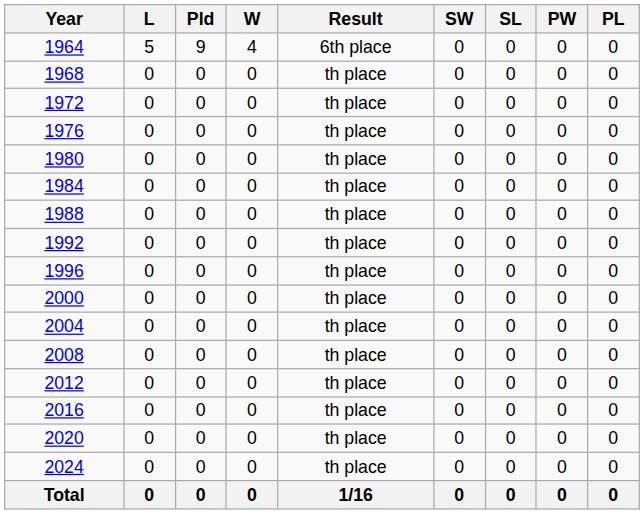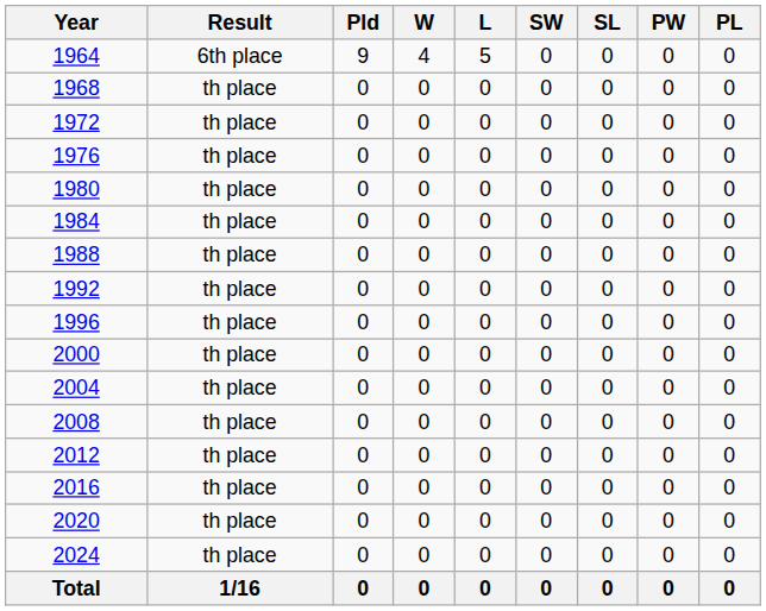 <table class="wikitable" style="text-align: center;font-size:90%;">
 <tr>
 <th width=90>Year</th>
-<th width=35>L</th>
+<th width=120>Result</th>
 <th width=35>Pld</th>
 <th width=35>W</th>
-<th width=120>Result</th>
+<th width=35>L</th>
 <th width=35>SW</th>
 <th width=35>SL</th>
 <th width=35>PW</th>
 <th width=35>PL</th>
 </tr>
 <tr>
 <td> <a href='#'>1964</a></td>
-<td>5</td>
+<td>6th place</td>
 <td>9</td>
 <td>4</td>
-<td>6th place</td>
+<td>5</td>
 <td>0</td>
 <td>0</td>
 <td>0</td>
 <td>0</td>
 </tr>
 <tr>
 <td> <a href='#'>1968</a></td>
+<td>th place</td>
 <td>0</td>
 <td>0</td>
 <td>0</td>
-<td>th place</td>
 <td>0</td>
 <td>0</td>
 <td>0</td>
 <td>0</td>
 </tr>
 <tr>
 <td> <a href='#'>1972</a></td>
+<td>th place</td>
 <td>0</td>
 <td>0</td>
 <td>0</td>
-<td>th place</td>
 <td>0</td>
 <td>0</td>
 <td>0</td>
 <td>0</td>
 </tr>
 <tr>
 <td> <a href='#'>1976</a></td>
+<td>th place</td>
 <td>0</td>
 <td>0</td>
 <td>0</td>
-<td>th place</td>
 <td>0</td>
 <td>0</td>
 <td>0</td>
 <td>0</td>
 </tr>
 <tr>
 <td> <a href='#'>1980</a></td>
+<td>th place</td>
 <td>0</td>
 <td>0</td>
 <td>0</td>
-<td>th place</td>
 <td>0</td>
 <td>0</td>
 <td>0</td>
 <td>0</td>
 </tr>
 <tr>
 <td> <a href='#'>1984</a></td>
+<td>th place</td>
 <td>0</td>
 <td>0</td>
 <td>0</td>
-<td>th place</td>
 <td>0</td>
 <td>0</td>
 <td>0</td>
 <td>0</td>
 </tr>
 <tr>
 <td> <a href='#'>1988</a></td>
+<td>th place</td>
 <td>0</td>
 <td>0</td>
 <td>0</td>
-<td>th place</td>
 <td>0</td>
 <td>0</td>
 <td>0</td>
 <td>0</td>
 </tr>
 <tr>
 <td> <a href='#'>1992</a></td>
+<td>th place</td>
 <td>0</td>
 <td>0</td>
 <td>0</td>
-<td>th place</td>
 <td>0</td>
 <td>0</td>
 <td>0</td>
 <td>0</td>
 </tr>
 <tr>
 <td> <a href='#'>1996</a></td>
+<td>th place</td>
 <td>0</td>
 <td>0</td>
 <td>0</td>
-<td>th place</td>
 <td>0</td>
 <td>0</td>
 <td>0</td>
 <td>0</td>
 </tr>
 <tr>
 <td> <a href='#'>2000</a></td>
+<td>th place</td>
 <td>0</td>
 <td>0</td>
 <td>0</td>
-<td>th place</td>
 <td>0</td>
 <td>0</td>
 <td>0</td>
 <td>0</td>
 </tr>
 <tr>
 <td> <a href='#'>2004</a></td>
+<td>th place</td>
 <td>0</td>
 <td>0</td>
 <td>0</td>
-<td>th place</td>
 <td>0</td>
 <td>0</td>
 <td>0</td>
 <td>0</td>
 </tr>
 <tr>
 <td> <a href='#'>2008</a></td>
+<td>th place</td>
 <td>0</td>
 <td>0</td>
 <td>0</td>
-<td>th place</td>
 <td>0</td>
 <td>0</td>
 <td>0</td>
 <td>0</td>
 </tr>
 <tr>
 <td> <a href='#'>2012</a></td>
+<td>th place</td>
 <td>0</td>
 <td>0</td>
 <td>0</td>
-<td>th place</td>
 <td>0</td>
 <td>0</td>
 <td>0</td>
 <td>0</td>
 </tr>
 <tr>
 <td> <a href='#'>2016</a></td>
+<td>th place</td>
 <td>0</td>
 <td>0</td>
 <td>0</td>
-<td>th place</td>
 <td>0</td>
 <td>0</td>
 <td>0</td>
 <td>0</td>
 </tr>
 <tr>
 <td> <a href='#'>2020</a></td>
+<td>th place</td>
 <td>0</td>
 <td>0</td>
 <td>0</td>
-<td>th place</td>
 <td>0</td>
 <td>0</td>
 <td>0</td>
 <td>0</td>
 </tr>
 <tr>
 <td> <a href='#'>2024</a></td>
+<td>th place</td>
 <td>0</td>
 <td>0</td>
 <td>0</td>
-<td>th place</td>
 <td>0</td>
 <td>0</td>
 <td>0</td>
 <td>0</td>
 </tr>
 <tr>
 <th>Total</th>
+<th>1/16</th>
 <th>0</th>
 <th>0</th>
 <th>0</th>
-<th>1/16</th>
 <th>0</th>
 <th>0</th>
 <th>0</th>
 <th>0</th>
 </tr>
 </table>
